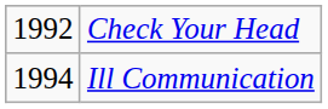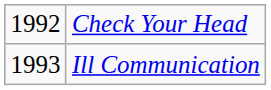 <table class="wikitable">
 <tr>
 <td>1992</td>
 <td><em><a href='#'>Check Your Head</a></em></td>
 </tr>
 <tr>
-<td>1994</td>
+<td>1993</td>
 <td><em><a href='#'>Ill Communication</a></em></td>
 </tr>
 </table>
